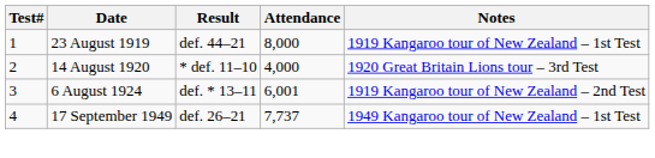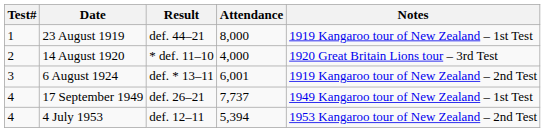 <table class="wikitable">
 <tr>
 <th>Test#</th>
 <th>Date</th>
 <th>Result</th>
 <th>Attendance</th>
 <th>Notes</th>
 </tr>
 <tr>
 <td>1</td>
 <td>23 August 1919</td>
 <td> def.  44–21</td>
 <td>8,000</td>
 <td><a href='#'>1919 Kangaroo tour of New Zealand</a> – 1st Test</td>
 </tr>
 <tr>
 <td>2</td>
 <td>14 August 1920</td>
 <td>* def.  11–10</td>
 <td>4,000</td>
 <td><a href='#'>1920 Great Britain Lions tour</a> – 3rd Test</td>
 </tr>
 <tr>
 <td>3</td>
 <td>6 August 1924</td>
 <td> def. * 13–11</td>
 <td>6,001</td>
 <td><a href='#'>1919 Kangaroo tour of New Zealand</a> – 2nd Test</td>
 </tr>
 <tr>
 <td>4</td>
 <td>17 September 1949</td>
 <td> def.  26–21</td>
 <td>7,737</td>
 <td><a href='#'>1949 Kangaroo tour of New Zealand</a> – 1st Test</td>
 </tr>
+<tr>
+<td>4</td>
+<td>4 July 1953</td>
+<td> def.  12–11</td>
+<td>5,394</td>
+<td><a href='#'>1953 Kangaroo tour of New Zealand</a> – 2nd Test</td>
+</tr>
 </table>
